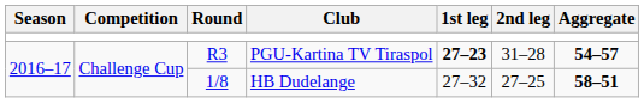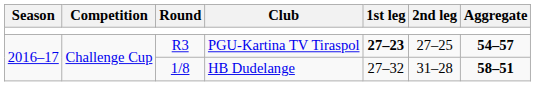 <table class="wikitable">
 <tr>
 <th>Season</th>
 <th>Competition</th>
 <th>Round</th>
 <th>Club</th>
 <th>1st leg</th>
 <th>2nd leg</th>
 <th>Aggregate</th>
 </tr>
 <tr>
 <td colspan="7" bgcolor=white></td>
 </tr>
 <tr>
 <td rowspan="2"><a href='#'>2016–17</a></td>
 <td rowspan="2"><a href='#'>Challenge Cup</a></td>
 <td style="text-align:center;"><a href='#'>R3</a></td>
 <td> <a href='#'>PGU-Kartina TV Tiraspol</a></td>
 <td style="text-align:center;"><strong>27–23</strong></td>
-<td style="text-align:center;">31–28</td>
+<td style="text-align:center;">27–25</td>
 <td style="text-align:center;"><strong>54–57</strong></td>
 </tr>
 <tr>
 <td style="text-align:center;"><a href='#'>1/8</a></td>
 <td> <a href='#'>HB Dudelange</a></td>
 <td style="text-align:center;">27–32</td>
-<td style="text-align:center;">27–25</td>
+<td style="text-align:center;">31–28</td>
 <td style="text-align:center;"><strong>58–51</strong></td>
 </tr>
 </table>
